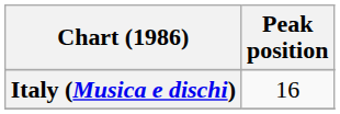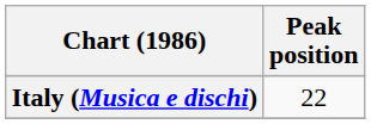 <table class="wikitable sortable plainrowheaders" style="text-align:center">
 <tr>
 <th scope="col">Chart (1986)</th>
 <th scope="col">Peak<br>position</th>
 </tr>
 <tr>
 </tr>
 <tr>
 <th scope="row">Italy (<em><a href='#'>Musica e dischi</a></em>)</th>
-<td>16</td>
+<td>22</td>
 </tr>
 <tr>
 </tr>
 <tr>
 </tr>
 <tr>
 </tr>
 </table>
